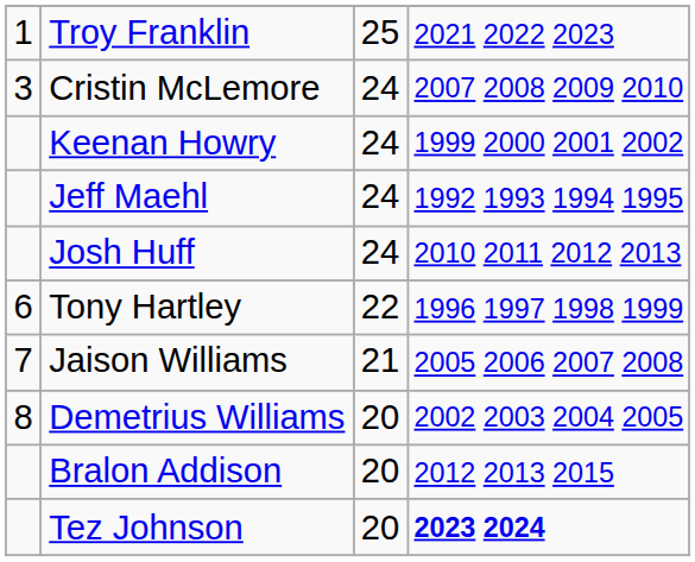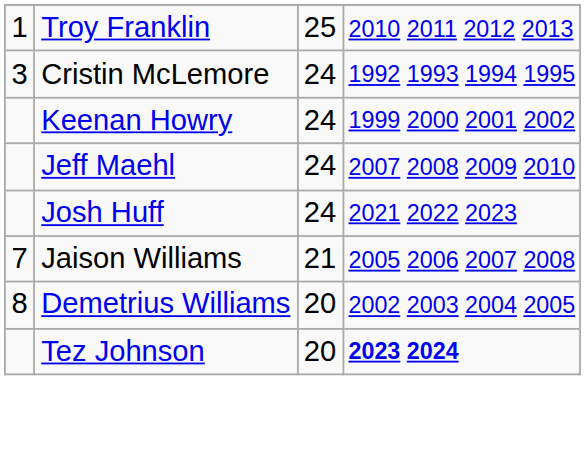 <table class="wikitable">
 <tr>
 </tr>
 <tr>
 <td>1</td>
 <td><a href='#'>Troy Franklin</a></td>
 <td>25</td>
-<td style="font-size:80%;"><a href='#'>2021</a> <a href='#'>2022</a> <a href='#'>2023</a></td>
+<td style="font-size:80%;"><a href='#'>2010</a> <a href='#'>2011</a> <a href='#'>2012</a> <a href='#'>2013</a></td>
 </tr>
 <tr>
 <td>3</td>
 <td>Cristin McLemore</td>
 <td>24</td>
-<td style="font-size:80%;"><a href='#'>2007</a> <a href='#'>2008</a> <a href='#'>2009</a> <a href='#'>2010</a></td>
+<td style="font-size:80%;"><a href='#'>1992</a> <a href='#'>1993</a> <a href='#'>1994</a> <a href='#'>1995</a></td>
 </tr>
 <tr>
 <td></td>
 <td><a href='#'>Keenan Howry</a></td>
 <td>24</td>
 <td style="font-size:80%;"><a href='#'>1999</a> <a href='#'>2000</a> <a href='#'>2001</a> <a href='#'>2002</a></td>
 </tr>
 <tr>
 <td></td>
 <td><a href='#'>Jeff Maehl</a></td>
 <td>24</td>
-<td style="font-size:80%;"><a href='#'>1992</a> <a href='#'>1993</a> <a href='#'>1994</a> <a href='#'>1995</a></td>
+<td style="font-size:80%;"><a href='#'>2007</a> <a href='#'>2008</a> <a href='#'>2009</a> <a href='#'>2010</a></td>
 </tr>
 <tr>
 <td></td>
 <td><a href='#'>Josh Huff</a></td>
 <td>24</td>
-<td style="font-size:80%;"><a href='#'>2010</a> <a href='#'>2011</a> <a href='#'>2012</a> <a href='#'>2013</a></td>
-</tr>
-<tr>
-<td>6</td>
-<td>Tony Hartley</td>
-<td>22</td>
-<td style="font-size:80%;"><a href='#'>1996</a> <a href='#'>1997</a> <a href='#'>1998</a> <a href='#'>1999</a></td>
+<td style="font-size:80%;"><a href='#'>2021</a> <a href='#'>2022</a> <a href='#'>2023</a></td>
 </tr>
 <tr>
 <td>7</td>
 <td>Jaison Williams</td>
 <td>21</td>
 <td style="font-size:80%;"><a href='#'>2005</a> <a href='#'>2006</a> <a href='#'>2007</a> <a href='#'>2008</a></td>
 </tr>
 <tr>
 <td>8</td>
 <td><a href='#'>Demetrius Williams</a></td>
 <td>20</td>
 <td style="font-size:80%;"><a href='#'>2002</a> <a href='#'>2003</a> <a href='#'>2004</a> <a href='#'>2005</a></td>
 </tr>
 <tr>
 <td></td>
-<td><a href='#'>Bralon Addison</a></td>
-<td>20</td>
-<td style="font-size:80%;"><a href='#'>2012</a> <a href='#'>2013</a> <a href='#'>2015</a></td>
-</tr>
-<tr>
-<td></td>
 <td><a href='#'>Tez Johnson</a></td>
 <td>20</td>
 <td style="font-size:80%;"><strong><a href='#'>2023</a> <a href='#'>2024</a></strong></td>
 </tr>
 </table>
